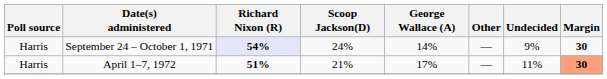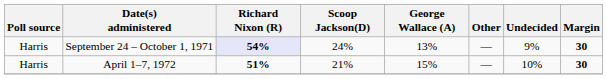 <table class="wikitable sortable" style="text-align:center;font-size:90%;line-height:17px">
 <tr valign= bottom>
 <th>Poll source</th>
 <th>Date(s)<br>administered</th>
 <th class="unsortable" style="width:100px;">Richard<br>Nixon (R)</th>
 <th class="unsortable" style="width:100px;">Scoop<br>Jackson(D)</th>
 <th class="unsortable" style="width:100px;">George<br>Wallace (A) </th>
 <th class="unsortable">Other</th>
 <th class="unsortable">Undecided</th>
 <th>Margin</th>
 </tr>
 <tr>
 <td align="center">Harris</td>
 <td>September 24 – October 1, 1971</td>
 <td style="background: lavender;"><strong>54%</strong></td>
 <td align="center">24%</td>
-<td align="center">14%</td>
+<td align="center">13%</td>
 <td align="center">—</td>
 <td align="center">9%</td>
 <td><strong>30</strong></td>
 </tr>
 <tr>
 <td align="center">Harris</td>
 <td>April 1–7, 1972</td>
 <td><strong>51%</strong></td>
 <td align="center">21%</td>
-<td align="center">17%</td>
+<td align="center">15%</td>
 <td align="center">—</td>
-<td align="center">11%</td>
-<td style="background: lightsalmon;"><strong>30</strong></td>
+<td align="center">10%</td>
+<td><strong>30</strong></td>
 </tr>
 <tr>
 </tr>
 </table>
